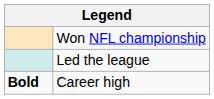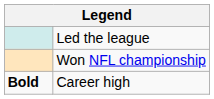 <table class="wikitable mw-collapsible mw-collapsed">
 <tr>
 <th colspan="2">Legend</th>
+</tr>
+<tr>
+<td style="background:#cfecec; width:3em;"></td>
+<td>Led the league</td>
 </tr>
 <tr>
 <td style="background:#ffe6bd; width:3em;"></td>
 <td>Won <a href='#'>NFL championship</a></td>
 </tr>
 <tr>
-<td style="background:#cfecec; width:3em;"></td>
-<td>Led the league</td>
-</tr>
-<tr>
 <td><strong>Bold</strong></td>
 <td>Career high</td>
 </tr>
 </table>
